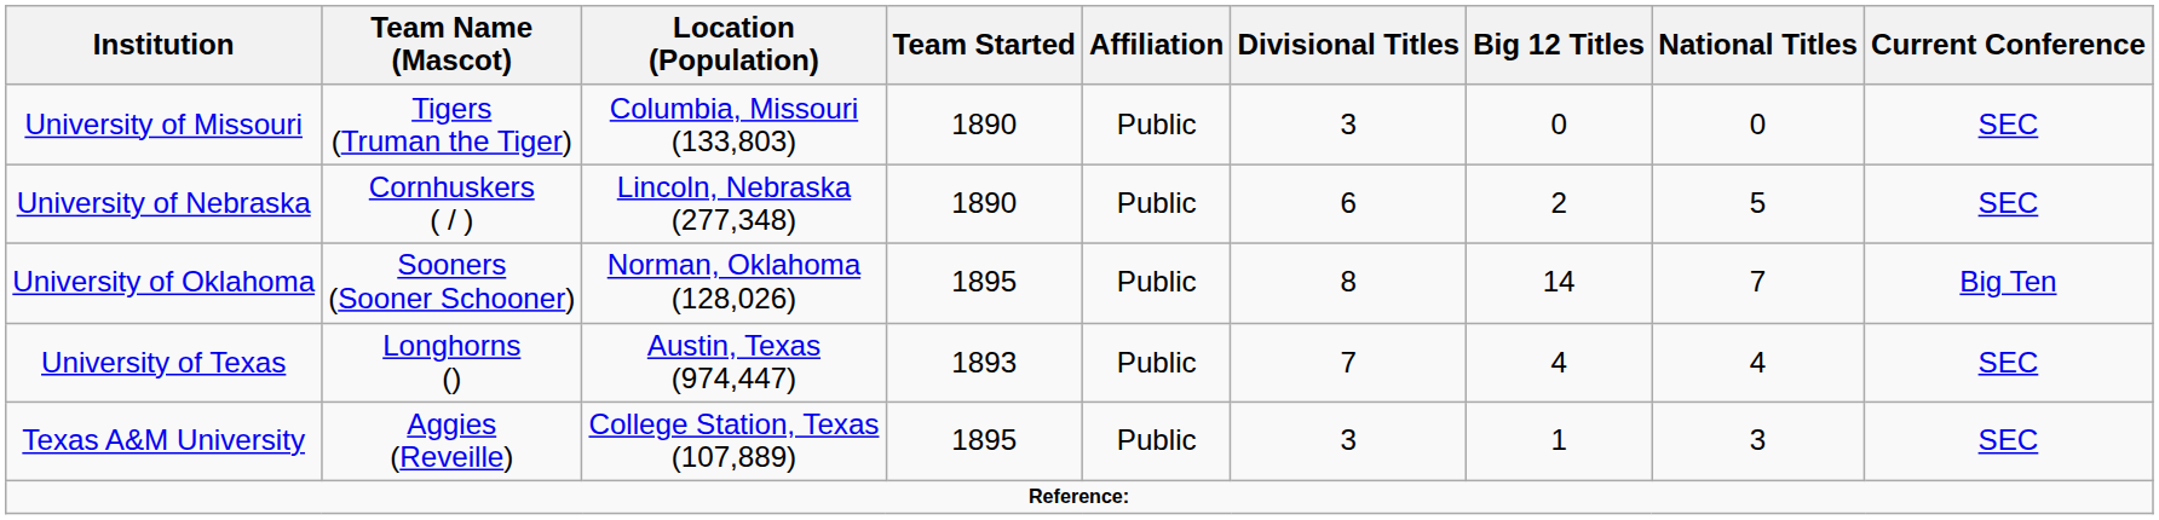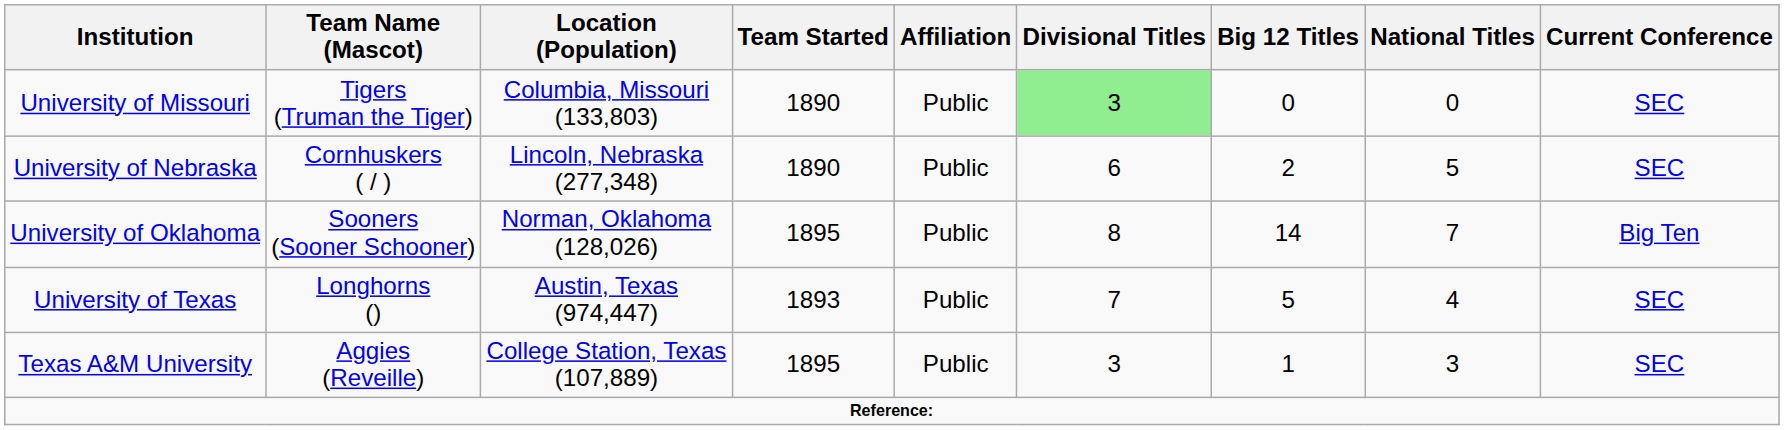 <table class="wikitable" style="text-align:center">
 <tr>
 <th>Institution</th>
 <th>Team Name<br>(Mascot)</th>
 <th>Location<br>(Population)</th>
 <th>Team Started</th>
 <th>Affiliation</th>
 <th>Divisional Titles</th>
 <th>Big 12 Titles</th>
 <th>National Titles</th>
 <th>Current Conference</th>
 </tr>
 <tr>
 <td><a href='#'>University of Missouri</a></td>
 <td><a href='#'>Tigers</a><br>(<a href='#'>Truman the Tiger</a>)</td>
 <td><a href='#'>Columbia, Missouri</a><br>(133,803)</td>
 <td>1890</td>
 <td>Public</td>
-<td>3</td>
+<td style="background: lightgreen;">3</td>
 <td>0</td>
 <td>0</td>
 <td><a href='#'>SEC</a></td>
 </tr>
 <tr>
 <td><a href='#'>University of Nebraska</a></td>
 <td><a href='#'>Cornhuskers</a><br>( / )</td>
 <td><a href='#'>Lincoln, Nebraska</a><br>(277,348)</td>
 <td>1890</td>
 <td>Public</td>
 <td>6</td>
 <td>2</td>
 <td>5</td>
 <td><a href='#'>SEC</a></td>
 </tr>
 <tr>
 <td><a href='#'>University of Oklahoma</a></td>
 <td><a href='#'>Sooners</a><br>(<a href='#'>Sooner Schooner</a>)</td>
 <td><a href='#'>Norman, Oklahoma</a><br>(128,026)</td>
 <td>1895</td>
 <td>Public</td>
 <td>8</td>
 <td>14</td>
 <td>7</td>
 <td><a href='#'>Big Ten</a></td>
 </tr>
 <tr>
 <td><a href='#'>University of Texas</a></td>
 <td><a href='#'>Longhorns</a><br> ()</td>
 <td><a href='#'>Austin, Texas</a><br>(974,447)</td>
 <td>1893</td>
 <td>Public</td>
 <td>7</td>
-<td>4</td>
+<td>5</td>
 <td>4</td>
 <td><a href='#'>SEC</a></td>
 </tr>
 <tr>
 <td><a href='#'>Texas A&M University</a></td>
 <td><a href='#'>Aggies</a><br>(<a href='#'>Reveille</a>)</td>
 <td><a href='#'>College Station, Texas</a><br>(107,889)</td>
 <td>1895</td>
 <td>Public</td>
 <td>3</td>
 <td>1</td>
 <td>3</td>
 <td><a href='#'>SEC</a></td>
 </tr>
 <tr>
 <td colspan="9"  style="font-size:8pt; text-align:center;"><strong>Reference:</strong></td>
 </tr>
 </table>
